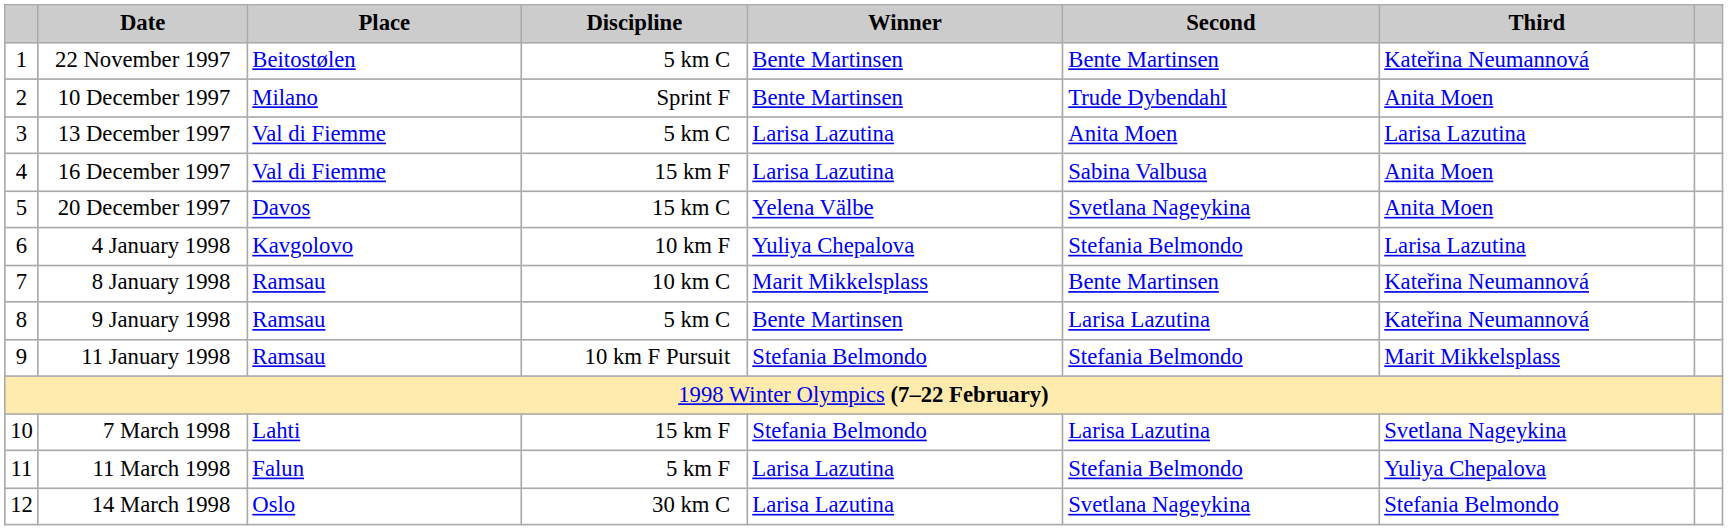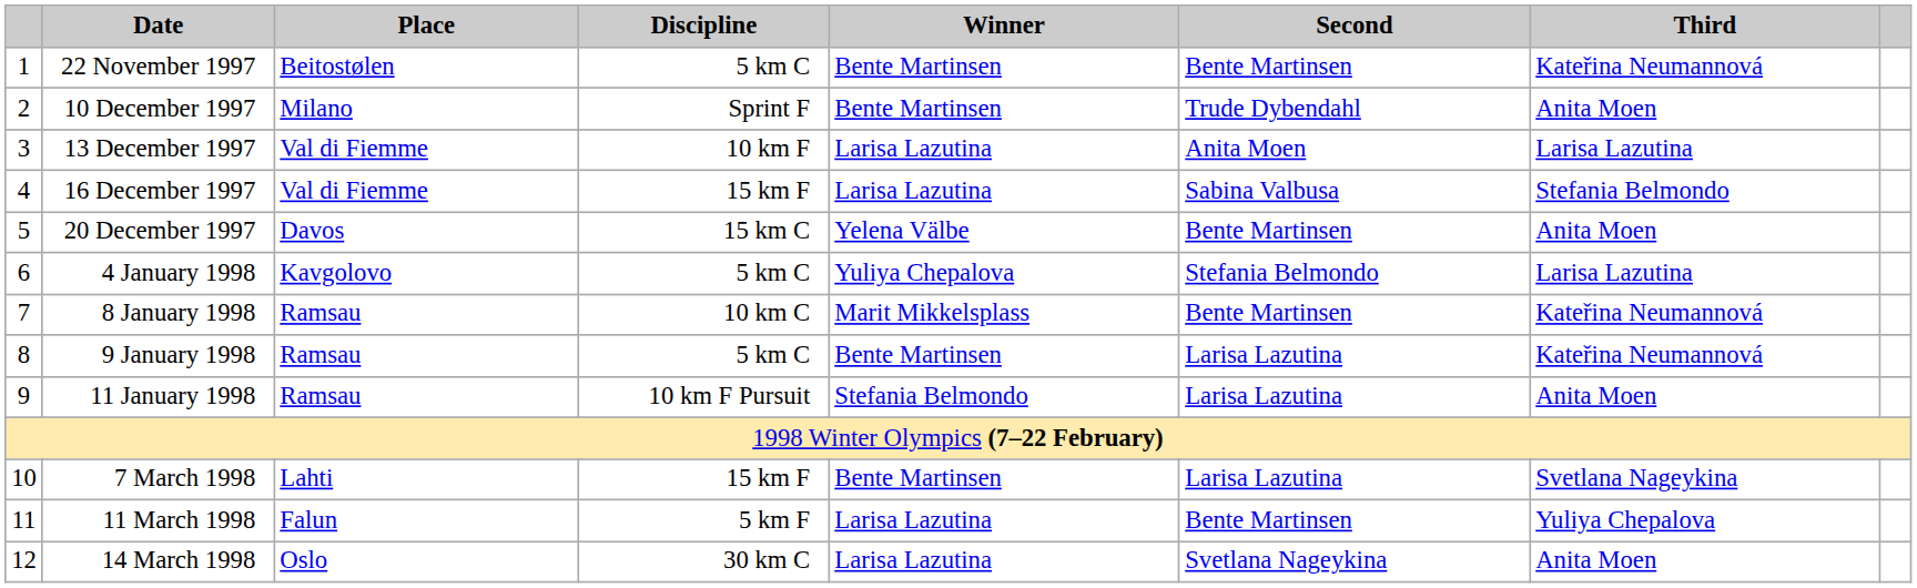 <table class="wikitable plainrowheaders" style="background:#fff; font-size:86%; line-height:16px; border:grey solid 1px; border-collapse:collapse;">
 <tr>
 <th scope="col" style="background:#ccc; width=20 px;"></th>
 <th scope="col" style="background:#ccc; width:120px;">Date</th>
 <th scope="col" style="background:#ccc; width:160px;">Place</th>
 <th scope="col" style="background:#ccc; width:130px;">Discipline</th>
 <th scope="col" style="background:#ccc; width:185px;">Winner</th>
 <th scope="col" style="background:#ccc; width:185px;">Second</th>
 <th scope="col" style="background:#ccc; width:185px;">Third</th>
 <th scope="col" style="background:#ccc; width:10px;"></th>
 </tr>
 <tr>
 <td align=center>1</td>
 <td align=right>22 November 1997  </td>
 <td> <a href='#'>Beitostølen</a></td>
 <td align=right>5 km C  </td>
 <td> <a href='#'>Bente Martinsen</a></td>
 <td> <a href='#'>Bente Martinsen</a></td>
 <td> <a href='#'>Kateřina Neumannová</a></td>
 <td></td>
 </tr>
 <tr>
 <td align=center>2</td>
 <td align=right>10 December 1997  </td>
 <td> <a href='#'>Milano</a></td>
 <td align=right>Sprint F  </td>
 <td> <a href='#'>Bente Martinsen</a></td>
 <td> <a href='#'>Trude Dybendahl</a></td>
 <td> <a href='#'>Anita Moen</a></td>
 <td></td>
 </tr>
 <tr>
 <td align=center>3</td>
 <td align=right>13 December 1997  </td>
 <td> <a href='#'>Val di Fiemme</a></td>
-<td align=right>5 km C  </td>
+<td align=right>10 km F  </td>
 <td> <a href='#'>Larisa Lazutina</a></td>
 <td> <a href='#'>Anita Moen</a></td>
 <td> <a href='#'>Larisa Lazutina</a></td>
 <td></td>
 </tr>
 <tr>
 <td align=center>4</td>
 <td align=right>16 December 1997  </td>
 <td> <a href='#'>Val di Fiemme</a></td>
 <td align=right>15 km F  </td>
 <td> <a href='#'>Larisa Lazutina</a></td>
 <td> <a href='#'>Sabina Valbusa</a></td>
-<td> <a href='#'>Anita Moen</a></td>
+<td> <a href='#'>Stefania Belmondo</a></td>
 <td></td>
 </tr>
 <tr>
 <td align=center>5</td>
 <td align=right>20 December 1997  </td>
 <td> <a href='#'>Davos</a></td>
 <td align=right>15 km C  </td>
 <td> <a href='#'>Yelena Välbe</a></td>
-<td> <a href='#'>Svetlana Nageykina</a></td>
+<td> <a href='#'>Bente Martinsen</a></td>
 <td> <a href='#'>Anita Moen</a></td>
 <td></td>
 </tr>
 <tr>
 <td align=center>6</td>
 <td align=right>4 January 1998  </td>
 <td> <a href='#'>Kavgolovo</a></td>
-<td align=right>10 km F  </td>
+<td align=right>5 km C  </td>
 <td> <a href='#'>Yuliya Chepalova</a></td>
 <td> <a href='#'>Stefania Belmondo</a></td>
 <td> <a href='#'>Larisa Lazutina</a></td>
 <td></td>
 </tr>
 <tr>
 <td align=center>7</td>
 <td align=right>8 January 1998  </td>
 <td> <a href='#'>Ramsau</a></td>
 <td align=right>10 km C  </td>
 <td> <a href='#'>Marit Mikkelsplass</a></td>
 <td> <a href='#'>Bente Martinsen</a></td>
 <td> <a href='#'>Kateřina Neumannová</a></td>
 <td></td>
 </tr>
 <tr>
 <td align=center>8</td>
 <td align=right>9 January 1998  </td>
 <td> <a href='#'>Ramsau</a></td>
 <td align=right>5 km C  </td>
 <td> <a href='#'>Bente Martinsen</a></td>
 <td> <a href='#'>Larisa Lazutina</a></td>
 <td> <a href='#'>Kateřina Neumannová</a></td>
 <td></td>
 </tr>
 <tr>
 <td align=center>9</td>
 <td align=right>11 January 1998  </td>
 <td> <a href='#'>Ramsau</a></td>
 <td align=right>10 km F Pursuit  </td>
 <td> <a href='#'>Stefania Belmondo</a></td>
-<td> <a href='#'>Stefania Belmondo</a></td>
-<td> <a href='#'>Marit Mikkelsplass</a></td>
+<td> <a href='#'>Larisa Lazutina</a></td>
+<td> <a href='#'>Anita Moen</a></td>
 <td></td>
 </tr>
 <tr style="background:#FFEBAD">
 <td colspan=9 align=center><a href='#'>1998 Winter Olympics</a>  <strong>(7–22 February)</strong></td>
 </tr>
 <tr>
 <td align=center>10</td>
 <td align=right>7 March 1998  </td>
 <td> <a href='#'>Lahti</a></td>
 <td align=right>15 km F  </td>
-<td> <a href='#'>Stefania Belmondo</a></td>
+<td> <a href='#'>Bente Martinsen</a></td>
 <td> <a href='#'>Larisa Lazutina</a></td>
 <td> <a href='#'>Svetlana Nageykina</a></td>
 <td></td>
 </tr>
 <tr>
 <td align=center>11</td>
 <td align=right>11 March 1998  </td>
 <td> <a href='#'>Falun</a></td>
 <td align=right>5 km F  </td>
 <td> <a href='#'>Larisa Lazutina</a></td>
-<td> <a href='#'>Stefania Belmondo</a></td>
+<td> <a href='#'>Bente Martinsen</a></td>
 <td> <a href='#'>Yuliya Chepalova</a></td>
 <td></td>
 </tr>
 <tr>
 <td align=center>12</td>
 <td align=right>14 March 1998  </td>
 <td> <a href='#'>Oslo</a></td>
 <td align=right>30 km C  </td>
 <td> <a href='#'>Larisa Lazutina</a></td>
 <td> <a href='#'>Svetlana Nageykina</a></td>
-<td> <a href='#'>Stefania Belmondo</a></td>
+<td> <a href='#'>Anita Moen</a></td>
 <td></td>
 </tr>
 </table>
